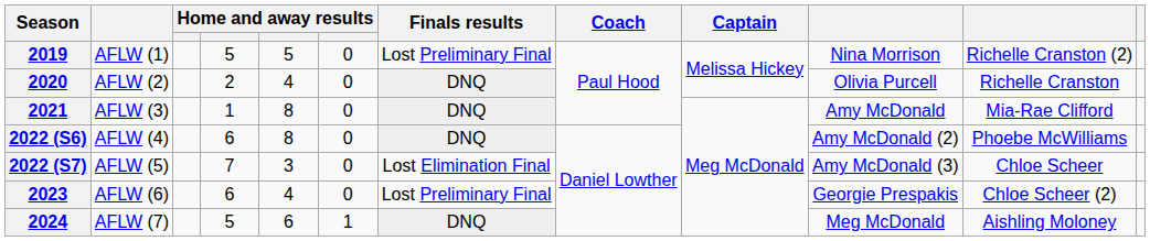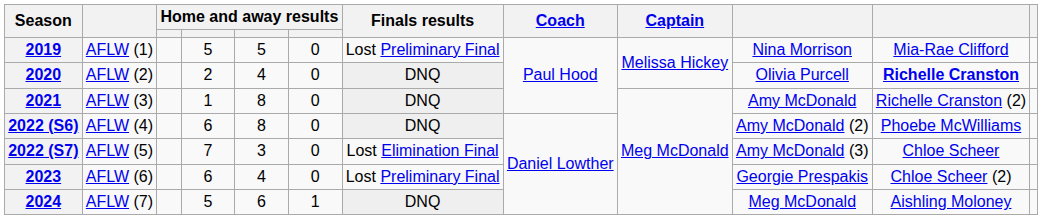 <table class="wikitable sortable plainrowheaders" style="text-align:center;">
 <tr>
 <th scope="col" rowspan=2>Season</th>
 <th scope="col" class="unsortable" rowspan=2></th>
 <th scope="col" colspan="4">Home and away results</th>
 <th scope="col" rowspan=2>Finals results</th>
 <th scope="col" rowspan=2><a href='#'>Coach</a></th>
 <th scope="col" rowspan=2><a href='#'>Captain</a></th>
 <th scope="col" rowspan=2></th>
 <th scope="col" rowspan=2></th>
 <th scope="col" class="unsortable" rowspan=2></th>
 </tr>
 <tr>
 <th scope="col"></th>
 <th scope="col"></th>
 <th scope="col"></th>
 <th scope="col"></th>
 </tr>
 <tr>
 <th scope="row" style="text-align:center;"><strong><a href='#'>2019</a></strong></th>
 <td><a href='#'>AFLW</a> (1)</td>
 <td></td>
 <td>5</td>
 <td>5</td>
 <td>0</td>
 <td>Lost <a href='#'>Preliminary Final</a></td>
 <td rowspan=3><a href='#'>Paul Hood</a></td>
 <td rowspan=2><a href='#'>Melissa Hickey</a></td>
 <td><a href='#'>Nina Morrison</a></td>
-<td><a href='#'>Richelle Cranston</a> (2)</td>
+<td><a href='#'>Mia-Rae Clifford</a></td>
 <td></td>
 </tr>
 <tr>
 <th scope="row" style="text-align:center;"><strong><a href='#'>2020</a></strong></th>
 <td><a href='#'>AFLW</a> (2)</td>
 <td></td>
 <td>2</td>
 <td>4</td>
 <td>0</td>
 <td style="background:#efefef;">DNQ</td>
 <td><a href='#'>Olivia Purcell</a></td>
-<td><a href='#'>Richelle Cranston</a></td>
+<td><strong><a href='#'>Richelle Cranston</a></strong></td>
 <td></td>
 </tr>
 <tr>
 <th scope="row"style="text-align:center;"><strong><a href='#'>2021</a></strong></th>
 <td><a href='#'>AFLW</a> (3)</td>
 <td></td>
 <td>1</td>
 <td>8</td>
 <td>0</td>
 <td style="background:#efefef;">DNQ</td>
 <td rowspan=5><a href='#'>Meg McDonald</a></td>
 <td><a href='#'>Amy McDonald</a></td>
-<td><a href='#'>Mia-Rae Clifford</a></td>
+<td><a href='#'>Richelle Cranston</a> (2)</td>
 <td></td>
 </tr>
 <tr>
 <th scope="row" style="text-align:center;"><strong><a href='#'>2022 (S6)</a></strong></th>
 <td><a href='#'>AFLW</a> (4)</td>
 <td></td>
 <td>6</td>
 <td>8</td>
 <td>0</td>
 <td style="background:#efefef;">DNQ</td>
 <td rowspan=5><a href='#'>Daniel Lowther</a></td>
 <td><a href='#'>Amy McDonald</a> (2)</td>
 <td><a href='#'>Phoebe McWilliams</a></td>
 <td></td>
 </tr>
 <tr>
 <th scope="row" style="text-align:center;"><strong><a href='#'>2022 (S7)</a></strong></th>
 <td><a href='#'>AFLW</a> (5)</td>
 <td></td>
 <td>7</td>
 <td>3</td>
 <td>0</td>
 <td>Lost <a href='#'>Elimination Final</a></td>
 <td><a href='#'>Amy McDonald</a> (3)</td>
 <td><a href='#'>Chloe Scheer</a></td>
 <td></td>
 </tr>
 <tr>
 <th scope="row" style="text-align:center;"><strong><a href='#'>2023</a></strong></th>
 <td><a href='#'>AFLW</a> (6)</td>
 <td></td>
 <td>6</td>
 <td>4</td>
 <td>0</td>
 <td>Lost <a href='#'>Preliminary Final</a></td>
 <td><a href='#'>Georgie Prespakis</a></td>
 <td><a href='#'>Chloe Scheer</a> (2)</td>
 <td></td>
 </tr>
 <tr>
 <th scope="row" style="text-align:center;"><strong><a href='#'>2024</a></strong></th>
 <td><a href='#'>AFLW</a> (7)</td>
 <td></td>
 <td>5</td>
 <td>6</td>
 <td>1</td>
 <td style="background:#efefef;">DNQ</td>
 <td><a href='#'>Meg McDonald</a></td>
 <td><a href='#'>Aishling Moloney</a></td>
 <td></td>
 </tr>
 <tr>
 </tr>
 </table>
